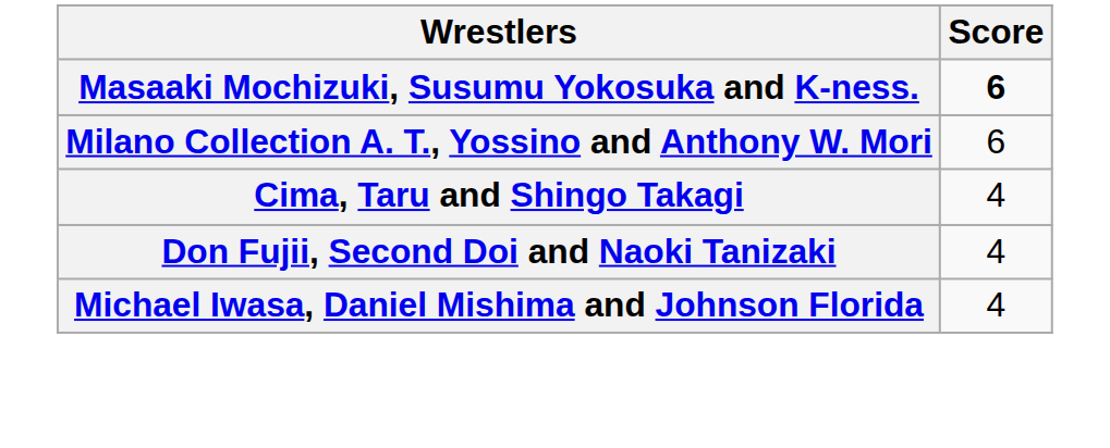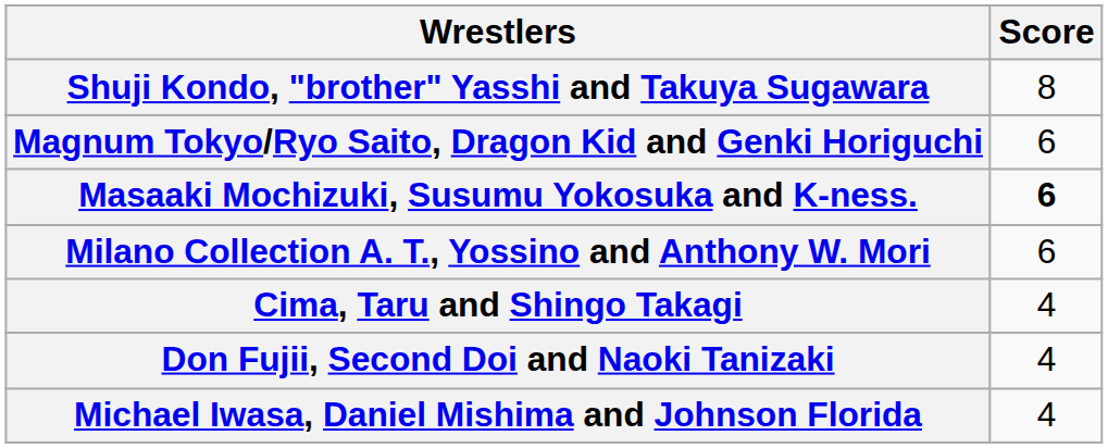 <table class="wikitable" style="margin: 1em auto 1em auto;text-align:center">
 <tr>
 <th>Wrestlers</th>
 <th>Score</th>
+</tr>
+<tr>
+<th><a href='#'>Shuji Kondo</a>, <a href='#'>"brother" Yasshi</a> and <a href='#'>Takuya Sugawara</a><br></th>
+<td>8</td>
+</tr>
+<tr>
+<th><a href='#'>Magnum Tokyo</a>/<a href='#'>Ryo Saito</a>, <a href='#'>Dragon Kid</a> and <a href='#'>Genki Horiguchi</a><br></th>
+<td>6</td>
 </tr>
 <tr>
 <th><a href='#'>Masaaki Mochizuki</a>, <a href='#'>Susumu Yokosuka</a> and <a href='#'>K-ness.</a><br></th>
 <td><strong>6</strong></td>
 </tr>
 <tr>
 <th><a href='#'>Milano Collection A. T.</a>, <a href='#'>Yossino</a> and <a href='#'>Anthony W. Mori</a><br></th>
 <td>6</td>
 </tr>
 <tr>
 <th><a href='#'>Cima</a>, <a href='#'>Taru</a> and <a href='#'>Shingo Takagi</a><br></th>
 <td>4</td>
 </tr>
 <tr>
 <th><a href='#'>Don Fujii</a>, <a href='#'>Second Doi</a> and <a href='#'>Naoki Tanizaki</a><br></th>
 <td>4</td>
 </tr>
 <tr>
 <th><a href='#'>Michael Iwasa</a>, <a href='#'>Daniel Mishima</a> and <a href='#'>Johnson Florida</a><br></th>
 <td>4</td>
 </tr>
 </table>
